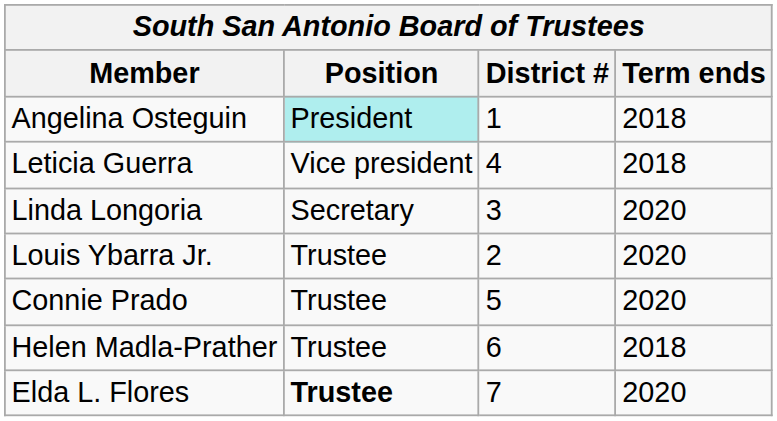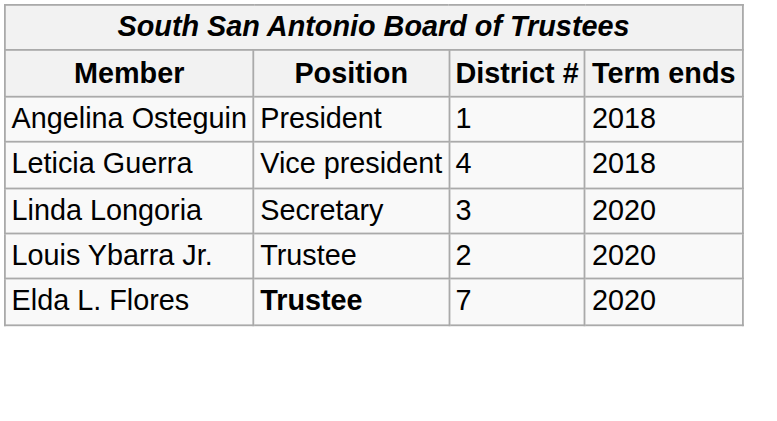 <table class="wikitable">
 <tr>
 <th colspan="4"><em>South San Antonio Board of Trustees</em></th>
 </tr>
 <tr>
 <th>Member</th>
 <th>Position</th>
 <th>District #</th>
 <th>Term ends</th>
 </tr>
 <tr>
 <td>Angelina Osteguin</td>
-<td style="background: paleturquoise;">President</td>
+<td>President</td>
 <td>1</td>
 <td>2018</td>
 </tr>
 <tr>
 <td>Leticia Guerra</td>
 <td>Vice president</td>
 <td>4</td>
 <td>2018</td>
 </tr>
 <tr>
 <td>Linda Longoria</td>
 <td>Secretary</td>
 <td>3</td>
 <td>2020</td>
 </tr>
 <tr>
 <td>Louis Ybarra Jr.</td>
 <td>Trustee</td>
 <td>2</td>
 <td>2020</td>
 </tr>
 <tr>
-<td>Connie Prado</td>
-<td>Trustee</td>
-<td>5</td>
-<td>2020</td>
-</tr>
-<tr>
-<td>Helen Madla-Prather</td>
-<td>Trustee</td>
-<td>6</td>
-<td>2018</td>
-</tr>
-<tr>
 <td>Elda L. Flores</td>
 <td><strong>Trustee</strong></td>
 <td>7</td>
 <td>2020</td>
 </tr>
 </table>
